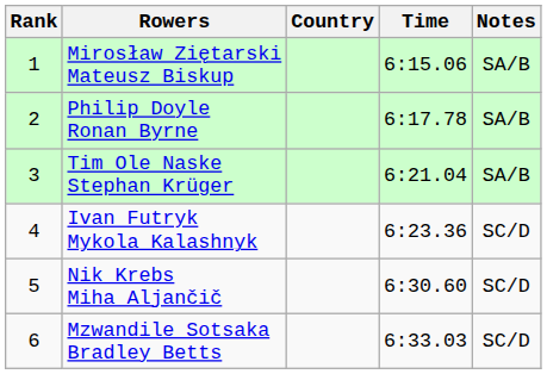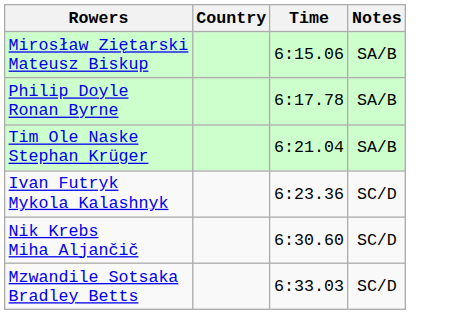 <table class="wikitable" style="text-align:center">
 <tr>
-<th>Rank</th>
 <th>Rowers</th>
 <th>Country</th>
 <th>Time</th>
 <th>Notes</th>
 </tr>
 <tr bgcolor=ccffcc>
-<td>1</td>
 <td align="left"><a href='#'>Mirosław Ziętarski</a><br><a href='#'>Mateusz Biskup</a></td>
 <td align="left"></td>
 <td>6:15.06</td>
 <td>SA/B</td>
 </tr>
 <tr bgcolor=ccffcc>
-<td>2</td>
 <td align="left"><a href='#'>Philip Doyle</a><br><a href='#'>Ronan Byrne</a></td>
 <td align="left"></td>
 <td>6:17.78</td>
 <td>SA/B</td>
 </tr>
 <tr bgcolor=ccffcc>
-<td>3</td>
 <td align="left"><a href='#'>Tim Ole Naske</a><br><a href='#'>Stephan Krüger</a></td>
 <td align="left"></td>
 <td>6:21.04</td>
 <td>SA/B</td>
 </tr>
 <tr>
-<td>4</td>
 <td align="left"><a href='#'>Ivan Futryk</a><br><a href='#'>Mykola Kalashnyk</a></td>
 <td align="left"></td>
 <td>6:23.36</td>
 <td>SC/D</td>
 </tr>
 <tr>
-<td>5</td>
 <td align="left"><a href='#'>Nik Krebs</a><br><a href='#'>Miha Aljančič</a></td>
 <td align="left"></td>
 <td>6:30.60</td>
 <td>SC/D</td>
 </tr>
 <tr>
-<td>6</td>
 <td align="left"><a href='#'>Mzwandile Sotsaka</a><br><a href='#'>Bradley Betts</a></td>
 <td align="left"></td>
 <td>6:33.03</td>
 <td>SC/D</td>
 </tr>
 </table>
